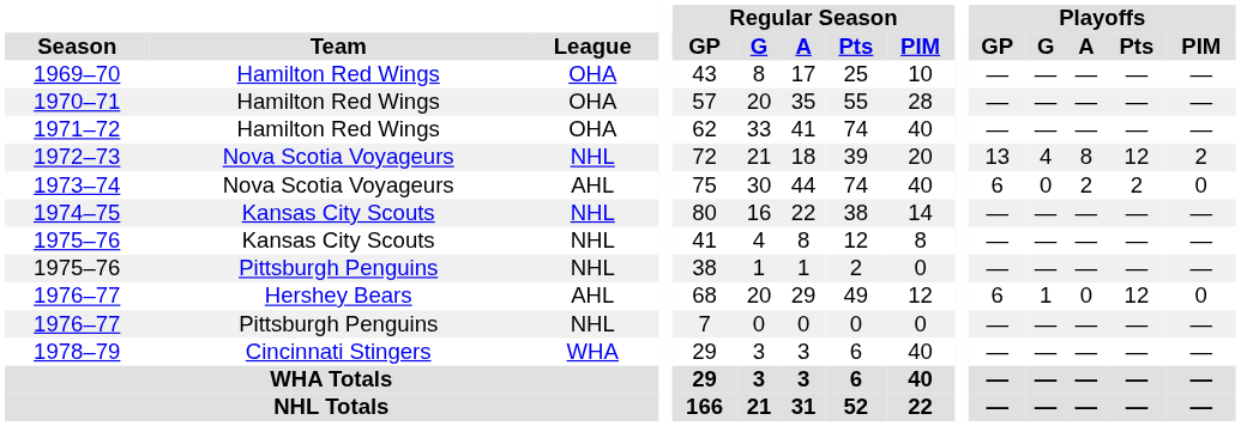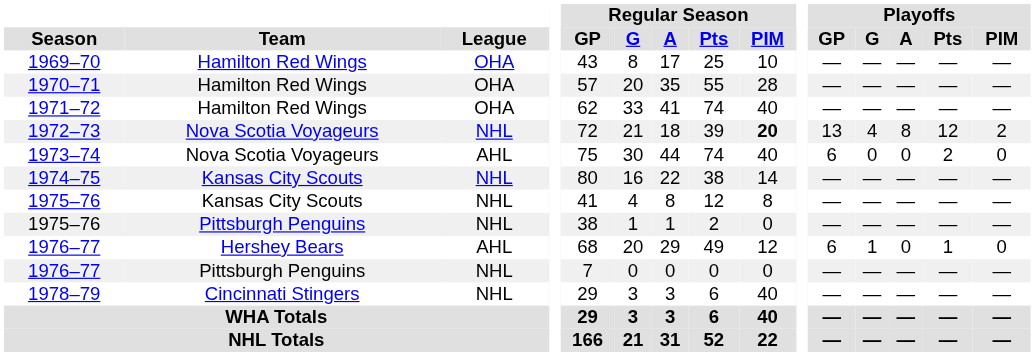 <table border="0" cellpadding="1" cellspacing="0" style="text-align:center; width:70%">
 <tr bgcolor="#e0e0e0">
 <th colspan="3"  bgcolor="#ffffff"> </th>
 <th rowspan="99" bgcolor="#ffffff"> </th>
 <th colspan="5">Regular Season</th>
 <th rowspan="99" bgcolor="#ffffff"> </th>
 <th colspan="5">Playoffs</th>
 </tr>
 <tr bgcolor="#e0e0e0">
 <th>Season</th>
 <th>Team</th>
 <th>League</th>
 <th>GP</th>
 <th><a href='#'>G</a></th>
 <th><a href='#'>A</a></th>
 <th><a href='#'>Pts</a></th>
 <th><a href='#'>PIM</a></th>
 <th>GP</th>
 <th>G</th>
 <th>A</th>
 <th>Pts</th>
 <th>PIM</th>
 </tr>
 <tr>
 <td><a href='#'>1969–70</a></td>
 <td><a href='#'>Hamilton Red Wings</a></td>
 <td><a href='#'>OHA</a></td>
 <td>43</td>
 <td>8</td>
 <td>17</td>
 <td>25</td>
 <td>10</td>
 <td>—</td>
 <td>—</td>
 <td>—</td>
 <td>—</td>
 <td>—</td>
 </tr>
 <tr bgcolor="#f0f0f0">
 <td><a href='#'>1970–71</a></td>
 <td>Hamilton Red Wings</td>
 <td>OHA</td>
 <td>57</td>
 <td>20</td>
 <td>35</td>
 <td>55</td>
 <td>28</td>
 <td>—</td>
 <td>—</td>
 <td>—</td>
 <td>—</td>
 <td>—</td>
 </tr>
 <tr>
 <td><a href='#'>1971–72</a></td>
 <td>Hamilton Red Wings</td>
 <td>OHA</td>
 <td>62</td>
 <td>33</td>
 <td>41</td>
 <td>74</td>
 <td>40</td>
 <td>—</td>
 <td>—</td>
 <td>—</td>
 <td>—</td>
 <td>—</td>
 </tr>
 <tr bgcolor="#f0f0f0">
 <td><a href='#'>1972–73</a></td>
 <td><a href='#'>Nova Scotia Voyageurs</a></td>
 <td><a href='#'>NHL</a></td>
 <td>72</td>
 <td>21</td>
 <td>18</td>
 <td>39</td>
-<td>20</td>
+<td><strong>20</strong></td>
 <td>13</td>
 <td>4</td>
 <td>8</td>
 <td>12</td>
 <td>2</td>
 </tr>
 <tr>
 <td><a href='#'>1973–74</a></td>
 <td>Nova Scotia Voyageurs</td>
 <td>AHL</td>
 <td>75</td>
 <td>30</td>
 <td>44</td>
 <td>74</td>
 <td>40</td>
 <td>6</td>
 <td>0</td>
-<td>2</td>
+<td>0</td>
 <td>2</td>
 <td>0</td>
 </tr>
 <tr bgcolor="#f0f0f0">
 <td><a href='#'>1974–75</a></td>
 <td><a href='#'>Kansas City Scouts</a></td>
 <td><a href='#'>NHL</a></td>
 <td>80</td>
 <td>16</td>
 <td>22</td>
 <td>38</td>
 <td>14</td>
 <td>—</td>
 <td>—</td>
 <td>—</td>
 <td>—</td>
 <td>—</td>
 </tr>
 <tr>
 <td><a href='#'>1975–76</a></td>
 <td>Kansas City Scouts</td>
 <td>NHL</td>
 <td>41</td>
 <td>4</td>
 <td>8</td>
 <td>12</td>
 <td>8</td>
 <td>—</td>
 <td>—</td>
 <td>—</td>
 <td>—</td>
 <td>—</td>
 </tr>
 <tr bgcolor="#f0f0f0">
 <td>1975–76</td>
 <td><a href='#'>Pittsburgh Penguins</a></td>
 <td>NHL</td>
 <td>38</td>
 <td>1</td>
 <td>1</td>
 <td>2</td>
 <td>0</td>
 <td>—</td>
 <td>—</td>
 <td>—</td>
 <td>—</td>
 <td>—</td>
 </tr>
 <tr>
 <td><a href='#'>1976–77</a></td>
 <td><a href='#'>Hershey Bears</a></td>
 <td>AHL</td>
 <td>68</td>
 <td>20</td>
 <td>29</td>
 <td>49</td>
 <td>12</td>
 <td>6</td>
 <td>1</td>
 <td>0</td>
-<td>12</td>
+<td>1</td>
 <td>0</td>
 </tr>
 <tr bgcolor="#f0f0f0">
 <td><a href='#'>1976–77</a></td>
 <td>Pittsburgh Penguins</td>
 <td>NHL</td>
 <td>7</td>
 <td>0</td>
 <td>0</td>
 <td>0</td>
 <td>0</td>
 <td>—</td>
 <td>—</td>
 <td>—</td>
 <td>—</td>
 <td>—</td>
 </tr>
 <tr>
 <td><a href='#'>1978–79</a></td>
 <td><a href='#'>Cincinnati Stingers</a></td>
-<td><a href='#'>WHA</a></td>
+<td>NHL</td>
 <td>29</td>
 <td>3</td>
 <td>3</td>
 <td>6</td>
 <td>40</td>
 <td>—</td>
 <td>—</td>
 <td>—</td>
 <td>—</td>
 <td>—</td>
 </tr>
 <tr bgcolor="#e0e0e0">
 <th colspan="3">WHA Totals</th>
 <th>29</th>
 <th>3</th>
 <th>3</th>
 <th>6</th>
 <th>40</th>
 <th>—</th>
 <th>—</th>
 <th>—</th>
 <th>—</th>
 <th>—</th>
 </tr>
 <tr bgcolor="#e0e0e0">
 <th colspan="3">NHL Totals</th>
 <th>166</th>
 <th>21</th>
 <th>31</th>
 <th>52</th>
 <th>22</th>
 <th>—</th>
 <th>—</th>
 <th>—</th>
 <th>—</th>
 <th>—</th>
 </tr>
 </table>
